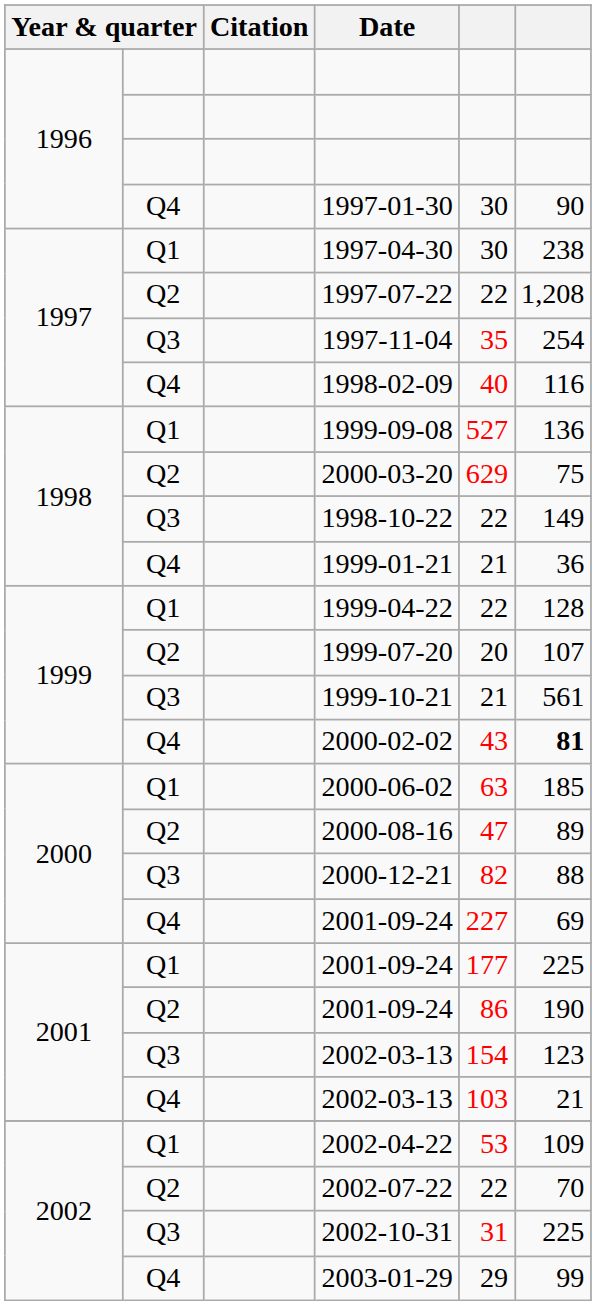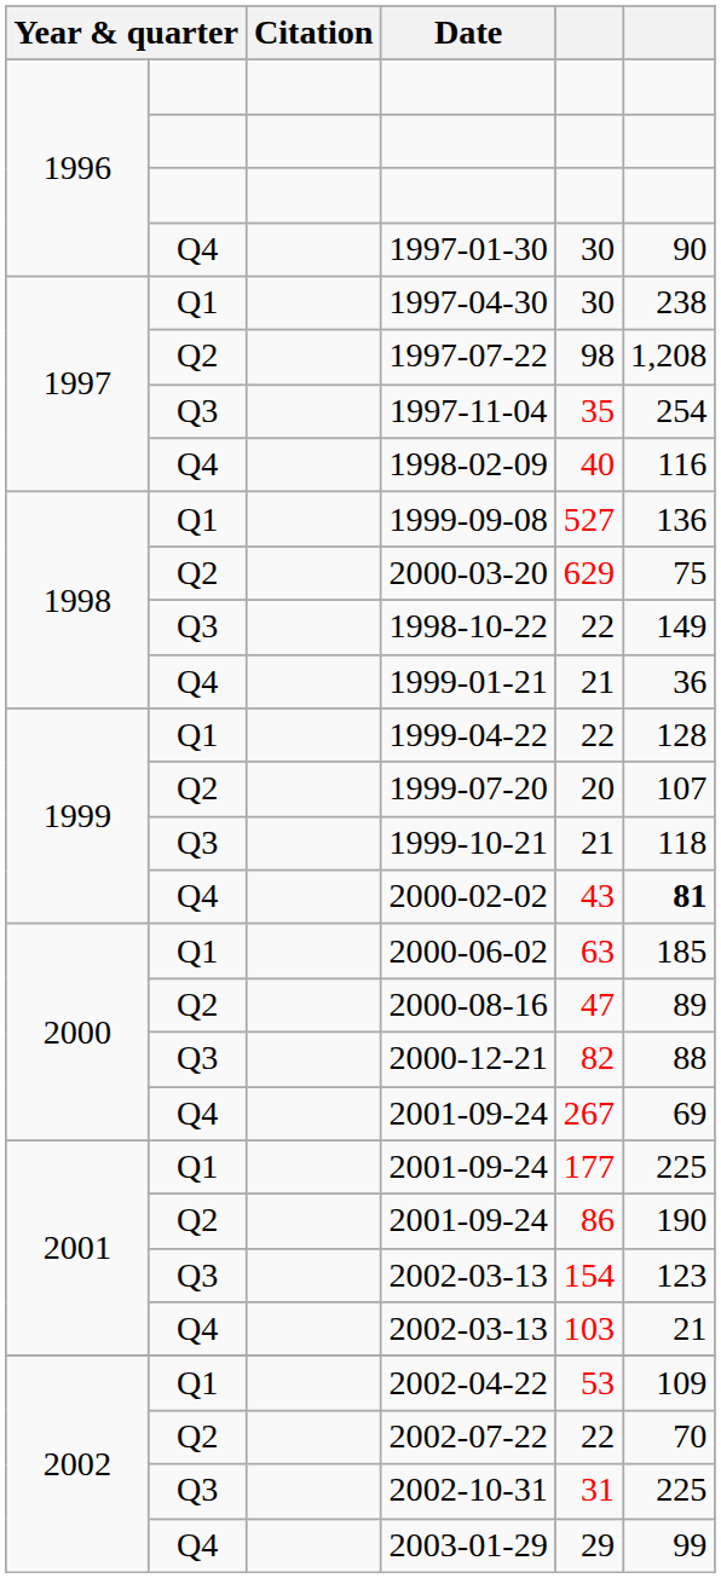 <table class="wikitable" style="float:left; text-align:center;">
 <tr>
 <th scope="col" colspan=2>Year & quarter</th>
 <th scope="col">Citation</th>
 <th scope="col">Date</th>
 <th scope="col"></th>
 <th scope="col"></th>
 </tr>
 <tr>
 <td rowspan=4>1996</td>
 <td> </td>
 <td> </td>
 <td> </td>
 <td> </td>
 <td> </td>
 </tr>
 <tr>
 <td> </td>
 <td> </td>
 <td> </td>
 <td> </td>
 <td> </td>
 </tr>
 <tr>
 <td> </td>
 <td> </td>
 <td> </td>
 <td> </td>
 <td> </td>
 </tr>
 <tr>
 <td>Q4</td>
 <td></td>
 <td>1997‑01‑30</td>
 <td align=right>30</td>
 <td align=right>90</td>
 </tr>
 <tr>
 <td rowspan=4>1997</td>
 <td>Q1</td>
 <td></td>
 <td>1997‑04‑30</td>
 <td align=right>30</td>
 <td align=right>238</td>
 </tr>
 <tr>
 <td>Q2</td>
 <td></td>
 <td>1997‑07‑22</td>
-<td align=right>22</td>
+<td align=right>98</td>
 <td align=right>1,208</td>
 </tr>
 <tr>
 <td>Q3</td>
 <td></td>
 <td>1997‑11‑04</td>
 <td align=right style="color:red">35</td>
 <td align=right>254</td>
 </tr>
 <tr>
 <td>Q4</td>
 <td></td>
 <td>1998‑02‑09</td>
 <td align=right style="color:red">40</td>
 <td align=right>116</td>
 </tr>
 <tr>
 <td rowspan=4>1998</td>
 <td>Q1</td>
 <td></td>
 <td>1999‑09‑08</td>
 <td align=right style="color:red">527</td>
 <td align=right>136</td>
 </tr>
 <tr>
 <td>Q2</td>
 <td></td>
 <td>2000‑03‑20</td>
 <td align=right style="color:red">629</td>
 <td align=right>75</td>
 </tr>
 <tr>
 <td>Q3</td>
 <td></td>
 <td>1998‑10‑22</td>
 <td align=right>22</td>
 <td align=right>149</td>
 </tr>
 <tr>
 <td>Q4</td>
 <td></td>
 <td>1999‑01‑21</td>
 <td align=right>21</td>
 <td align=right>36</td>
 </tr>
 <tr>
 <td rowspan=4>1999</td>
 <td>Q1</td>
 <td></td>
 <td>1999‑04‑22</td>
 <td align=right>22</td>
 <td align=right>128</td>
 </tr>
 <tr>
 <td>Q2</td>
 <td></td>
 <td>1999‑07‑20</td>
 <td align=right>20</td>
 <td align=right>107</td>
 </tr>
 <tr>
 <td>Q3</td>
 <td></td>
 <td>1999‑10‑21</td>
 <td align=right>21</td>
-<td align=right>561</td>
+<td align=right>118</td>
 </tr>
 <tr>
 <td>Q4</td>
 <td></td>
 <td>2000‑02‑02</td>
 <td align=right style="color:red">43</td>
 <td align=right><strong>81</strong></td>
 </tr>
 <tr>
 <td rowspan=4>2000</td>
 <td>Q1</td>
 <td></td>
 <td>2000‑06‑02</td>
 <td align=right style="color:red">63</td>
 <td align=right>185</td>
 </tr>
 <tr>
 <td>Q2</td>
 <td></td>
 <td>2000‑08‑16</td>
 <td align=right style="color:red">47</td>
 <td align=right>89</td>
 </tr>
 <tr>
 <td>Q3</td>
 <td></td>
 <td>2000-12-21</td>
 <td align=right style="color:red">82</td>
 <td align=right>88</td>
 </tr>
 <tr>
 <td>Q4</td>
 <td></td>
 <td>2001‑09‑24</td>
-<td align=right style="color:red">227</td>
+<td align=right style="color:red">267</td>
 <td align=right>69</td>
 </tr>
 <tr>
 <td rowspan=4>2001</td>
 <td>Q1</td>
 <td></td>
 <td>2001‑09‑24</td>
 <td align=right style="color:red">177</td>
 <td align=right>225</td>
 </tr>
 <tr>
 <td>Q2</td>
 <td></td>
 <td>2001‑09‑24</td>
 <td align=right style="color:red">86</td>
 <td align=right>190</td>
 </tr>
 <tr>
 <td>Q3</td>
 <td></td>
 <td>2002‑03‑13</td>
 <td align=right style="color:red">154</td>
 <td align=right>123</td>
 </tr>
 <tr>
 <td>Q4</td>
 <td></td>
 <td>2002‑03‑13</td>
 <td align=right style="color:red">103</td>
 <td align=right>21</td>
 </tr>
 <tr>
 </tr>
 <tr>
 <td rowspan=4>2002</td>
 <td>Q1</td>
 <td></td>
 <td>2002‑04‑22</td>
 <td align=right style="color:red">53</td>
 <td align=right>109</td>
 </tr>
 <tr>
 <td>Q2</td>
 <td></td>
 <td>2002‑07‑22</td>
 <td align=right>22</td>
 <td align=right>70</td>
 </tr>
 <tr>
 <td>Q3</td>
 <td></td>
 <td>2002‑10‑31</td>
 <td align=right style="color:red">31</td>
 <td align=right>225</td>
 </tr>
 <tr>
 <td>Q4</td>
 <td></td>
 <td>2003‑01‑29</td>
 <td align=right>29</td>
 <td align=right>99</td>
 </tr>
 </table>
